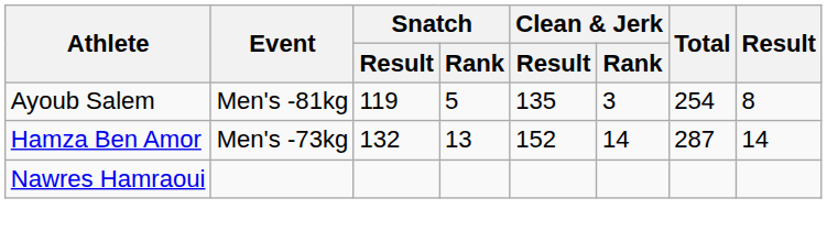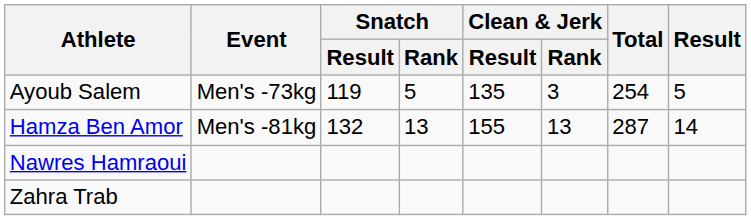 <table class="wikitable">
 <tr>
 <th rowspan="2">Athlete</th>
 <th rowspan="2">Event</th>
 <th colspan="2">Snatch</th>
 <th colspan="2">Clean & Jerk</th>
 <th rowspan="2">Total</th>
 <th rowspan="2">Result</th>
 </tr>
 <tr>
 <th>Result</th>
 <th>Rank</th>
 <th>Result</th>
 <th>Rank</th>
 </tr>
 <tr>
 <td>Ayoub Salem</td>
-<td>Men's -81kg</td>
+<td>Men's -73kg</td>
 <td>119</td>
 <td>5</td>
 <td>135</td>
 <td>3</td>
 <td>254</td>
-<td>8</td>
+<td>5</td>
 </tr>
 <tr>
 <td><a href='#'>Hamza Ben Amor</a></td>
-<td>Men's -73kg</td>
+<td>Men's -81kg</td>
 <td>132</td>
 <td>13</td>
-<td>152</td>
-<td>14</td>
+<td>155</td>
+<td>13</td>
 <td>287</td>
 <td>14</td>
 </tr>
 <tr>
 <td><a href='#'>Nawres Hamraoui</a></td>
 <td></td>
 <td></td>
 <td></td>
 <td></td>
 <td></td>
 <td></td>
 <td></td>
 </tr>
+<tr>
+<td>Zahra Trab</td>
+<td></td>
+<td></td>
+<td></td>
+<td></td>
+<td></td>
+<td></td>
+<td></td>
+</tr>
 </table>
